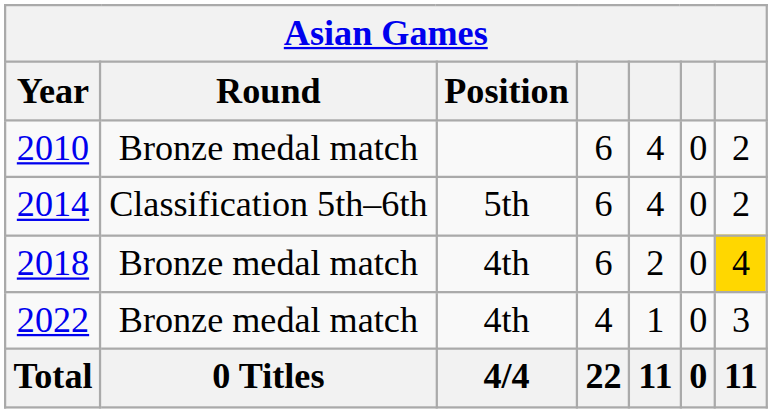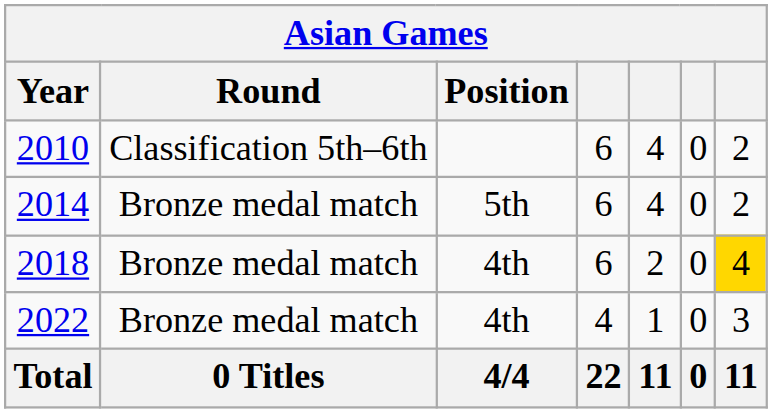 <table class="wikitable" style="text-align: center;">
 <tr>
 <th colspan=7><a href='#'>Asian Games</a></th>
 </tr>
 <tr>
 <th>Year</th>
 <th>Round</th>
 <th>Position</th>
 <th></th>
 <th></th>
 <th></th>
 <th></th>
 </tr>
 <tr>
 <td> <a href='#'>2010</a></td>
-<td>Bronze medal match</td>
+<td>Classification 5th–6th</td>
 <td></td>
 <td>6</td>
 <td>4</td>
 <td>0</td>
 <td>2</td>
 </tr>
 <tr>
 <td> <a href='#'>2014</a></td>
-<td>Classification 5th–6th</td>
+<td>Bronze medal match</td>
 <td>5th</td>
 <td>6</td>
 <td>4</td>
 <td>0</td>
 <td>2</td>
 </tr>
 <tr>
 <td> <a href='#'>2018</a></td>
 <td>Bronze medal match</td>
 <td>4th</td>
 <td>6</td>
 <td>2</td>
 <td>0</td>
 <td style="background: gold;">4</td>
 </tr>
 <tr>
 <td> <a href='#'>2022</a></td>
 <td>Bronze medal match</td>
 <td>4th</td>
 <td>4</td>
 <td>1</td>
 <td>0</td>
 <td>3</td>
 </tr>
 <tr>
 <th>Total</th>
 <th>0 Titles</th>
 <th>4/4</th>
 <th>22</th>
 <th>11</th>
 <th>0</th>
 <th>11</th>
 </tr>
 </table>
